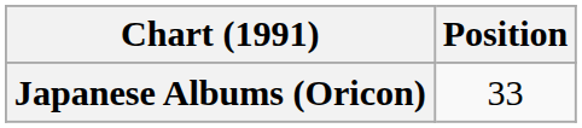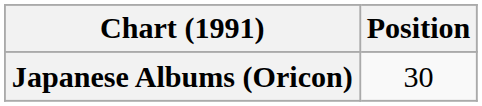 <table class="wikitable plainrowheaders" style="text-align:center">
 <tr>
 <th scope="col">Chart (1991)</th>
 <th scope="col">Position</th>
 </tr>
 <tr>
 <th scope="row">Japanese Albums (Oricon)</th>
-<td>33</td>
+<td>30</td>
 </tr>
 </table>
